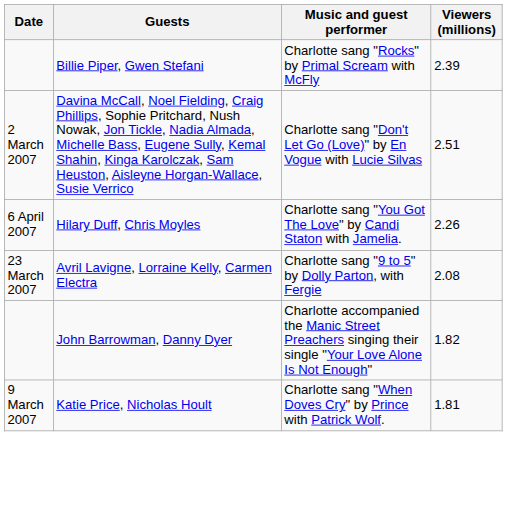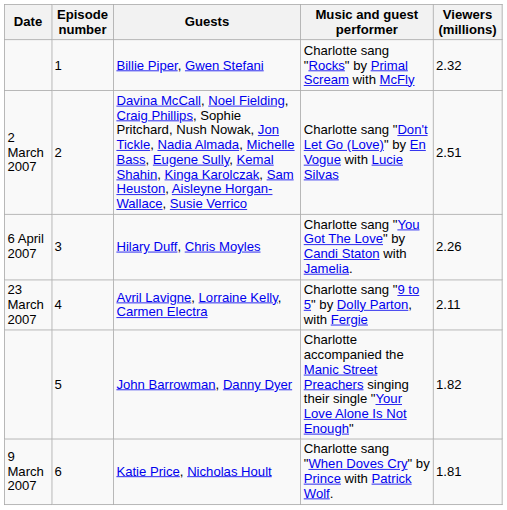 <table class="wikitable">
 <tr>
 <th>Date</th>
+<th>Episode number</th>
 <th>Guests</th>
 <th>Music and guest performer</th>
 <th>Viewers (millions)</th>
 </tr>
 <tr>
 <td></td>
+<td>1</td>
 <td><a href='#'>Billie Piper</a>, <a href='#'>Gwen Stefani</a></td>
 <td>Charlotte sang "<a href='#'>Rocks</a>" by <a href='#'>Primal Scream</a> with <a href='#'>McFly</a></td>
-<td>2.39</td>
+<td>2.32</td>
 </tr>
 <tr>
 <td>2 March 2007</td>
+<td>2</td>
 <td><a href='#'>Davina McCall</a>, <a href='#'>Noel Fielding</a>, <a href='#'>Craig Phillips</a>, Sophie Pritchard, Nush Nowak, <a href='#'>Jon Tickle</a>, <a href='#'>Nadia Almada</a>, <a href='#'>Michelle Bass</a>, <a href='#'>Eugene Sully</a>, <a href='#'>Kemal Shahin</a>, <a href='#'>Kinga Karolczak</a>, <a href='#'>Sam Heuston</a>, <a href='#'>Aisleyne Horgan-Wallace</a>, <a href='#'>Susie Verrico</a></td>
 <td>Charlotte sang "<a href='#'>Don't Let Go (Love)</a>" by <a href='#'>En Vogue</a> with <a href='#'>Lucie Silvas</a></td>
 <td>2.51</td>
 </tr>
 <tr>
 <td>6 April 2007</td>
+<td>3</td>
 <td><a href='#'>Hilary Duff</a>, <a href='#'>Chris Moyles</a></td>
 <td>Charlotte sang "<a href='#'>You Got The Love</a>" by <a href='#'>Candi Staton</a> with <a href='#'>Jamelia</a>.</td>
 <td>2.26</td>
 </tr>
 <tr>
 <td>23 March 2007</td>
+<td>4</td>
 <td><a href='#'>Avril Lavigne</a>, <a href='#'>Lorraine Kelly</a>, <a href='#'>Carmen Electra</a></td>
 <td>Charlotte sang "<a href='#'>9 to 5</a>" by <a href='#'>Dolly Parton</a>, with <a href='#'>Fergie</a></td>
-<td>2.08</td>
+<td>2.11</td>
 </tr>
 <tr>
 <td></td>
+<td>5</td>
 <td><a href='#'>John Barrowman</a>, <a href='#'>Danny Dyer</a></td>
 <td>Charlotte accompanied the <a href='#'>Manic Street Preachers</a> singing their single  "<a href='#'>Your Love Alone Is Not Enough</a>"</td>
 <td>1.82</td>
 </tr>
 <tr>
 <td>9 March 2007</td>
+<td>6</td>
 <td><a href='#'>Katie Price</a>, <a href='#'>Nicholas Hoult</a></td>
 <td>Charlotte sang "<a href='#'>When Doves Cry</a>" by <a href='#'>Prince</a> with <a href='#'>Patrick Wolf</a>.</td>
 <td>1.81</td>
 </tr>
 </table>
